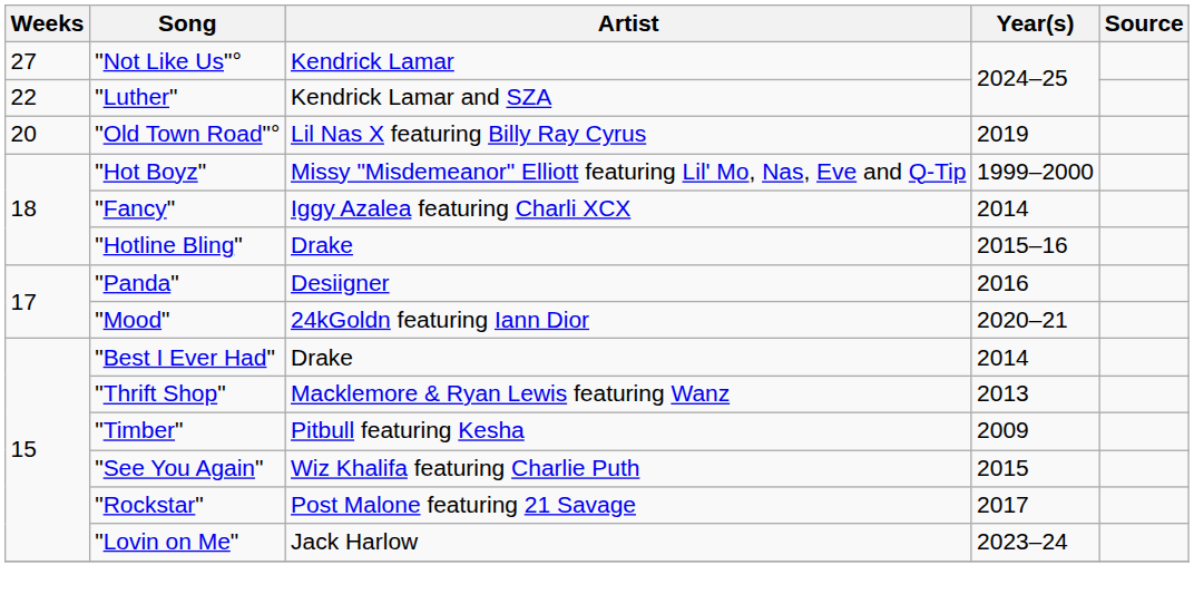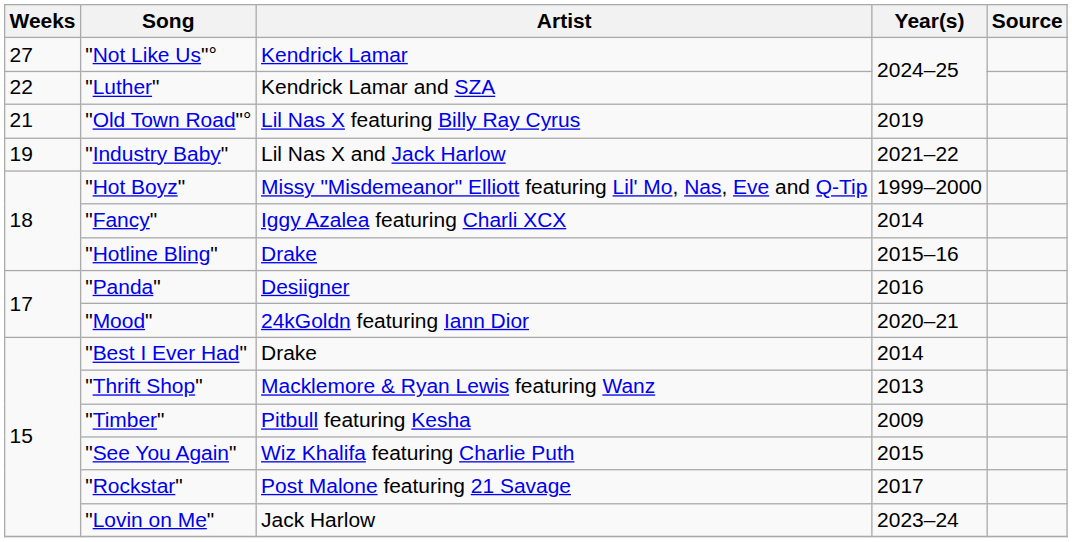 <table class="wikitable">
 <tr>
 <th>Weeks</th>
 <th>Song</th>
 <th>Artist</th>
 <th>Year(s)</th>
 <th>Source</th>
 </tr>
 <tr>
 <td>27</td>
 <td>"<a href='#'>Not Like Us</a>"°</td>
 <td><a href='#'>Kendrick Lamar</a></td>
 <td rowspan="2">2024–25</td>
 <td></td>
 </tr>
 <tr>
 <td>22</td>
 <td>"<a href='#'>Luther</a>"</td>
 <td>Kendrick Lamar and <a href='#'>SZA</a></td>
 <td></td>
 </tr>
 <tr>
-<td>20</td>
+<td>21</td>
 <td>"<a href='#'>Old Town Road</a>"°</td>
 <td><a href='#'>Lil Nas X</a> featuring <a href='#'>Billy Ray Cyrus</a></td>
 <td>2019</td>
+<td></td>
+</tr>
+<tr>
+<td>19</td>
+<td>"<a href='#'>Industry Baby</a>"</td>
+<td>Lil Nas X and <a href='#'>Jack Harlow</a></td>
+<td>2021–22</td>
 <td></td>
 </tr>
 <tr>
 <td rowspan="3">18</td>
 <td>"<a href='#'>Hot Boyz</a>"</td>
 <td><a href='#'>Missy "Misdemeanor" Elliott</a> featuring <a href='#'>Lil' Mo</a>, <a href='#'>Nas</a>, <a href='#'>Eve</a> and <a href='#'>Q-Tip</a></td>
 <td>1999–2000</td>
 <td></td>
 </tr>
 <tr>
 <td>"<a href='#'>Fancy</a>"</td>
 <td><a href='#'>Iggy Azalea</a> featuring <a href='#'>Charli XCX</a></td>
 <td>2014</td>
 <td></td>
 </tr>
 <tr>
 <td>"<a href='#'>Hotline Bling</a>"</td>
 <td><a href='#'>Drake</a></td>
 <td>2015–16</td>
 <td></td>
 </tr>
 <tr>
 <td rowspan="2">17</td>
 <td>"<a href='#'>Panda</a>"</td>
 <td><a href='#'>Desiigner</a></td>
 <td>2016</td>
 <td></td>
 </tr>
 <tr>
 <td>"<a href='#'>Mood</a>"</td>
 <td><a href='#'>24kGoldn</a> featuring <a href='#'>Iann Dior</a></td>
 <td>2020–21</td>
 <td></td>
 </tr>
 <tr>
 <td rowspan="6">15</td>
 <td>"<a href='#'>Best I Ever Had</a>"</td>
 <td>Drake</td>
 <td>2014</td>
 <td></td>
 </tr>
 <tr>
 <td>"<a href='#'>Thrift Shop</a>"</td>
 <td><a href='#'>Macklemore & Ryan Lewis</a> featuring <a href='#'>Wanz</a></td>
 <td>2013</td>
 <td></td>
 </tr>
 <tr>
 <td>"<a href='#'>Timber</a>"</td>
 <td><a href='#'>Pitbull</a> featuring <a href='#'>Kesha</a></td>
 <td>2009</td>
 <td></td>
 </tr>
 <tr>
 <td>"<a href='#'>See You Again</a>"</td>
 <td><a href='#'>Wiz Khalifa</a> featuring <a href='#'>Charlie Puth</a></td>
 <td>2015</td>
 <td></td>
 </tr>
 <tr>
 <td>"<a href='#'>Rockstar</a>"</td>
 <td><a href='#'>Post Malone</a> featuring <a href='#'>21 Savage</a></td>
 <td>2017</td>
 <td></td>
 </tr>
 <tr>
 <td>"<a href='#'>Lovin on Me</a>"</td>
 <td>Jack Harlow</td>
 <td>2023–24</td>
 <td></td>
 </tr>
 <tr>
 </tr>
 </table>
